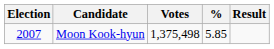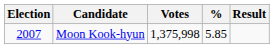 <table class="wikitable" style="text-align:center">
 <tr>
 <th>Election</th>
 <th>Candidate</th>
 <th>Votes</th>
 <th>%</th>
 <th>Result</th>
 </tr>
 <tr>
 <td><a href='#'>2007</a></td>
 <td><a href='#'>Moon Kook-hyun</a></td>
-<td>1,375,498</td>
+<td>1,375,998</td>
 <td>5.85</td>
 <td></td>
 </tr>
 </table>
